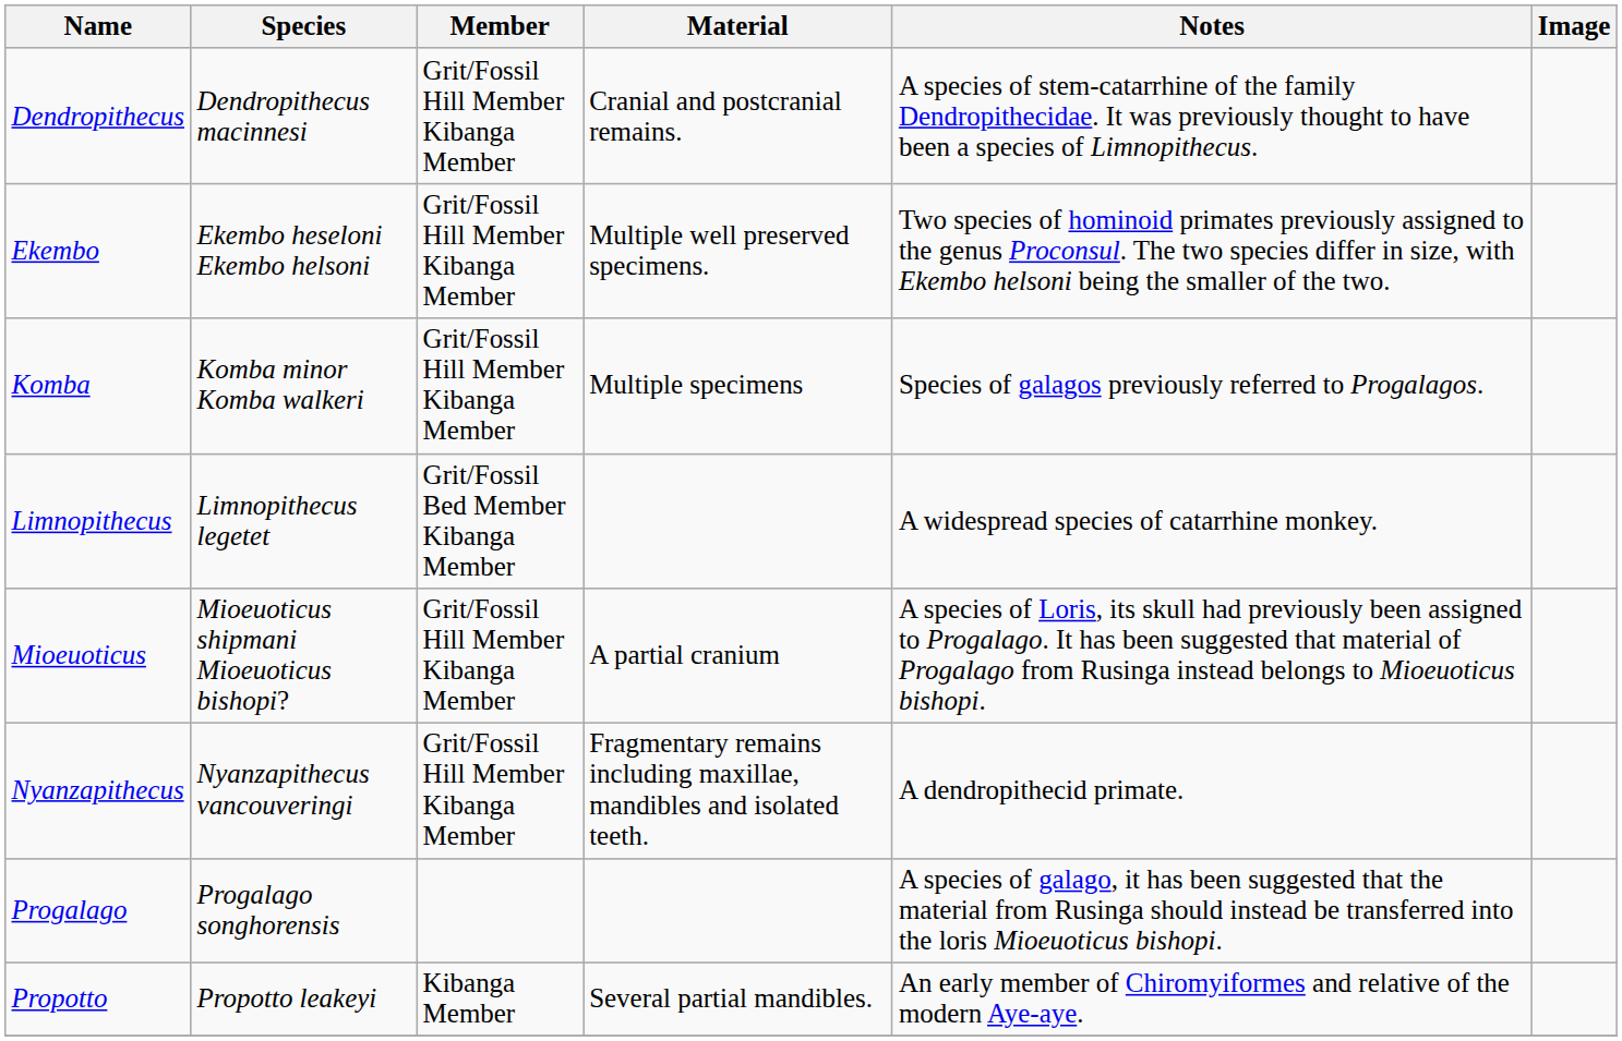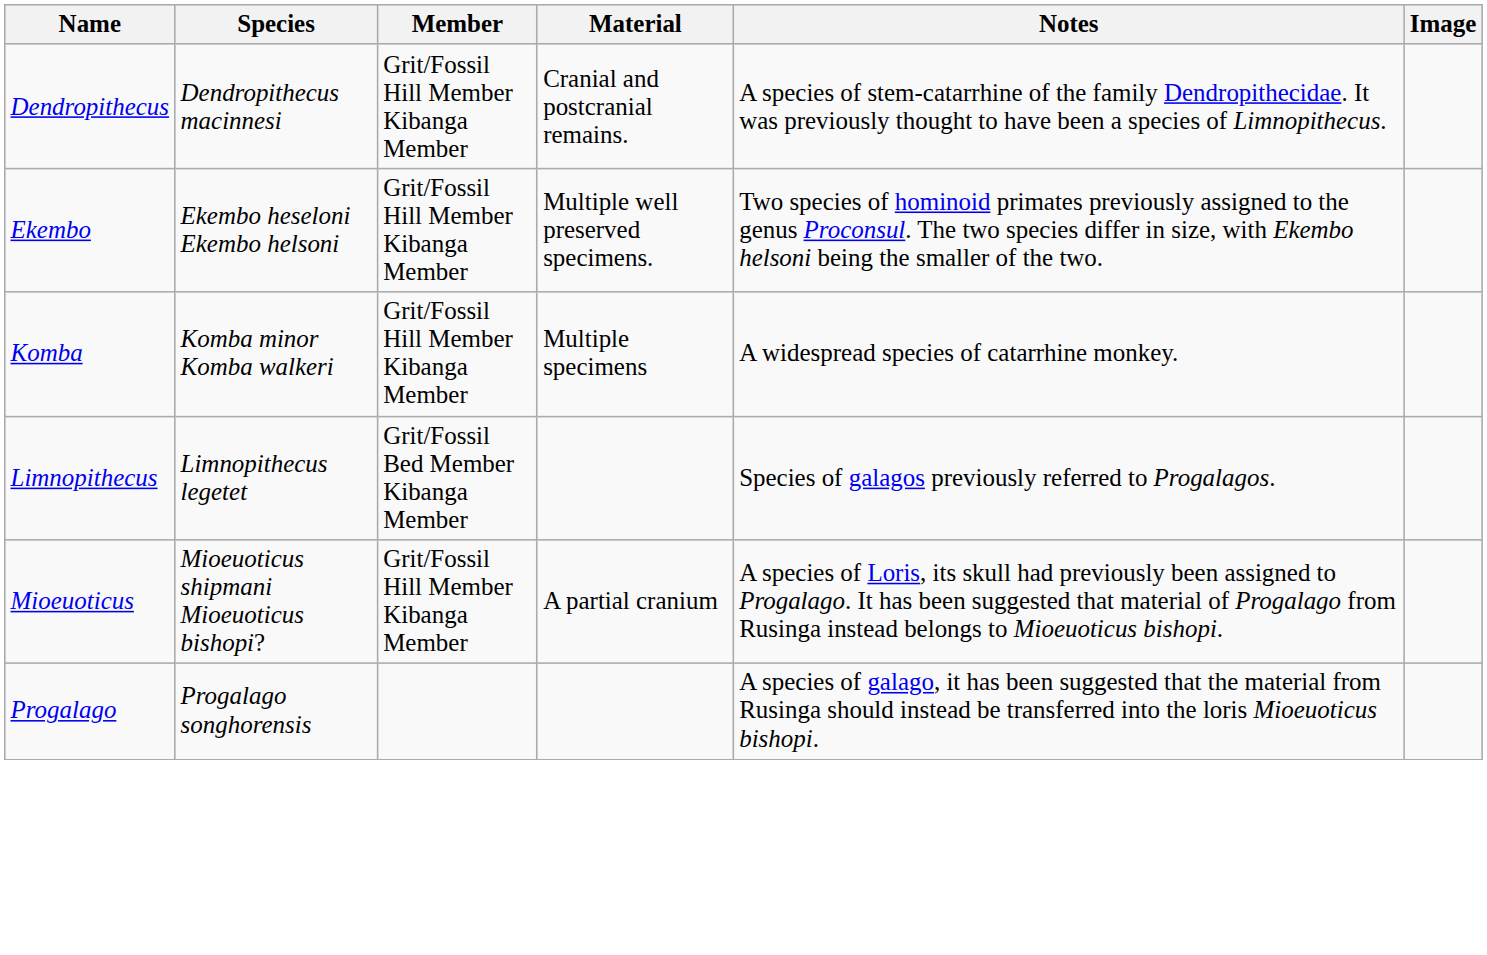 <table class="wikitable" align="center" width="75%">
 <tr>
 <th>Name</th>
 <th>Species</th>
 <th>Member</th>
 <th>Material</th>
 <th>Notes</th>
 <th>Image</th>
 </tr>
 <tr>
 <td><em><a href='#'>Dendropithecus</a></em></td>
 <td><em>Dendropithecus macinnesi</em></td>
 <td>Grit/Fossil Hill Member<br>Kibanga Member</td>
 <td>Cranial and postcranial remains.</td>
 <td>A species of stem-catarrhine of the family <a href='#'>Dendropithecidae</a>. It was previously thought to have been a species of <em>Limnopithecus</em>.</td>
 <td></td>
 </tr>
 <tr>
 <td><em><a href='#'>Ekembo</a></em></td>
 <td><em>Ekembo heseloni</em><br><em>Ekembo helsoni</em></td>
 <td>Grit/Fossil Hill Member<br>Kibanga Member</td>
 <td>Multiple well preserved specimens.</td>
 <td>Two species of <a href='#'>hominoid</a> primates previously assigned to the genus <em><a href='#'>Proconsul</a></em>. The two species differ in size, with <em>Ekembo helsoni</em> being the smaller of the two.</td>
 <td></td>
 </tr>
 <tr>
 <td><em><a href='#'>Komba</a></em></td>
 <td><em>Komba minor</em><br><em>Komba walkeri</em></td>
 <td>Grit/Fossil Hill Member<br>Kibanga Member</td>
 <td>Multiple specimens</td>
-<td>Species of <a href='#'>galagos</a> previously referred to <em>Progalagos</em>.</td>
+<td>A widespread species of catarrhine monkey.</td>
 <td></td>
 </tr>
 <tr>
 <td><em><a href='#'>Limnopithecus</a></em></td>
 <td><em>Limnopithecus legetet</em></td>
 <td>Grit/Fossil Bed Member<br>Kibanga Member</td>
 <td></td>
-<td>A widespread species of catarrhine monkey.</td>
+<td>Species of <a href='#'>galagos</a> previously referred to <em>Progalagos</em>.</td>
 <td></td>
 </tr>
 <tr>
 <td><em><a href='#'>Mioeuoticus</a></em></td>
 <td><em>Mioeuoticus shipmani</em><br><em>Mioeuoticus bishopi</em>? </td>
 <td>Grit/Fossil Hill Member<br>Kibanga Member</td>
 <td>A partial cranium</td>
 <td>A species of <a href='#'>Loris</a>, its skull had previously been assigned to <em>Progalago</em>. It has been suggested that material of <em>Progalago</em> from Rusinga instead belongs to <em>Mioeuoticus bishopi</em>.</td>
 <td></td>
 </tr>
 <tr>
-<td><em><a href='#'>Nyanzapithecus</a></em></td>
-<td><em>Nyanzapithecus vancouveringi</em></td>
-<td>Grit/Fossil Hill Member<br>Kibanga Member</td>
-<td>Fragmentary remains including maxillae, mandibles and isolated teeth.</td>
-<td>A dendropithecid primate.</td>
-<td></td>
-</tr>
-<tr>
 <td><em><a href='#'>Progalago</a></em></td>
 <td><em>Progalago songhorensis</em></td>
 <td></td>
 <td></td>
 <td>A species of <a href='#'>galago</a>, it has been suggested that the material from Rusinga should instead be transferred into the loris <em>Mioeuoticus bishopi</em>.</td>
 <td></td>
 </tr>
 <tr>
-<td><em><a href='#'>Propotto</a></em></td>
-<td><em>Propotto leakeyi</em></td>
-<td>Kibanga Member</td>
-<td>Several partial mandibles.</td>
-<td>An early member of <a href='#'>Chiromyiformes</a> and relative of the modern <a href='#'>Aye-aye</a>.</td>
-<td></td>
-</tr>
-<tr>
 </tr>
 </table>
